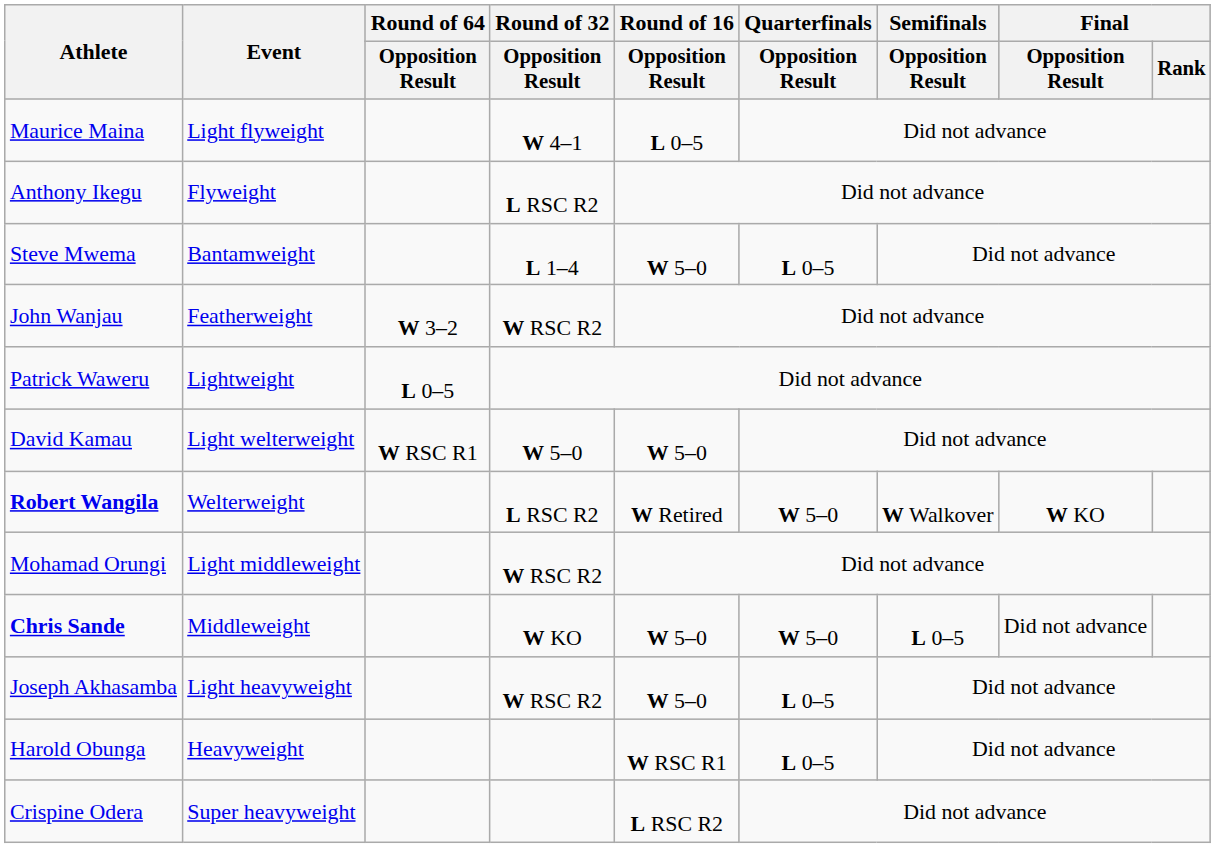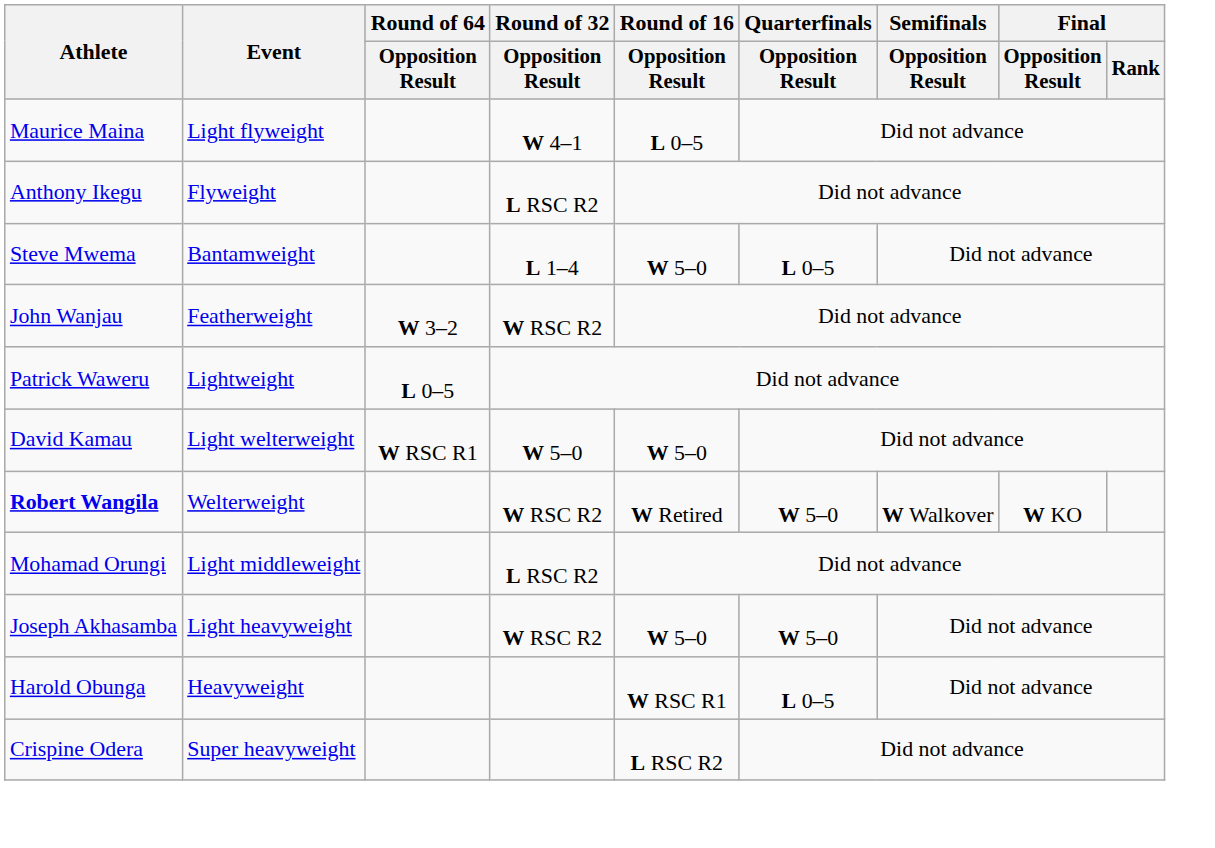 <table class="wikitable" style="font-size:90%">
 <tr>
 <th rowspan="2">Athlete</th>
 <th rowspan="2">Event</th>
 <th>Round of 64</th>
 <th>Round of 32</th>
 <th>Round of 16</th>
 <th>Quarterfinals</th>
 <th>Semifinals</th>
 <th colspan=2>Final</th>
 </tr>
 <tr style="font-size:95%">
 <th>Opposition<br>Result</th>
 <th>Opposition<br>Result</th>
 <th>Opposition<br>Result</th>
 <th>Opposition<br>Result</th>
 <th>Opposition<br>Result</th>
 <th>Opposition<br>Result</th>
 <th>Rank</th>
 </tr>
 <tr align=center>
 <td align=left><a href='#'>Maurice Maina</a></td>
 <td align=left><a href='#'>Light flyweight</a></td>
 <td></td>
 <td><br><strong>W</strong> 4–1</td>
 <td><br><strong>L</strong> 0–5</td>
 <td colspan=4>Did not advance</td>
 </tr>
 <tr align=center>
 <td align=left><a href='#'>Anthony Ikegu</a></td>
 <td align=left><a href='#'>Flyweight</a></td>
 <td></td>
 <td><br><strong>L</strong> RSC R2</td>
 <td colspan=5>Did not advance</td>
 </tr>
 <tr align=center>
 <td align=left><a href='#'>Steve Mwema</a></td>
 <td align=left><a href='#'>Bantamweight</a></td>
 <td></td>
 <td><br><strong>L</strong> 1–4</td>
 <td><br><strong>W</strong> 5–0</td>
 <td><br><strong>L</strong> 0–5</td>
 <td colspan=3>Did not advance</td>
 </tr>
 <tr align=center>
 <td align=left><a href='#'>John Wanjau</a></td>
 <td align=left><a href='#'>Featherweight</a></td>
 <td><br><strong>W</strong> 3–2</td>
 <td><br><strong>W</strong> RSC R2</td>
 <td colspan=5>Did not advance</td>
 </tr>
 <tr align=center>
 <td align=left><a href='#'>Patrick Waweru</a></td>
 <td align=left><a href='#'>Lightweight</a></td>
 <td><br><strong>L</strong> 0–5</td>
 <td colspan=6>Did not advance</td>
 </tr>
 <tr align=center>
 <td align=left><a href='#'>David Kamau</a></td>
 <td align=left><a href='#'>Light welterweight</a></td>
 <td><br><strong>W</strong> RSC R1</td>
 <td><br><strong>W</strong> 5–0</td>
 <td><br><strong>W</strong> 5–0</td>
 <td colspan=4>Did not advance</td>
 </tr>
 <tr align=center>
 <td align=left><strong><a href='#'>Robert Wangila</a></strong></td>
 <td align=left><a href='#'>Welterweight</a></td>
 <td></td>
-<td><br><strong>L</strong> RSC R2</td>
+<td><br><strong>W</strong> RSC R2</td>
 <td><br><strong>W</strong> Retired</td>
 <td><br><strong>W</strong> 5–0</td>
 <td><br><strong>W</strong> Walkover</td>
 <td><br><strong>W</strong> KO</td>
 <td></td>
 </tr>
 <tr align=center>
 <td align=left><a href='#'>Mohamad Orungi</a></td>
 <td align=left><a href='#'>Light middleweight</a></td>
 <td></td>
-<td><br><strong>W</strong> RSC R2</td>
+<td><br><strong>L</strong> RSC R2</td>
 <td colspan=5>Did not advance</td>
-</tr>
-<tr align=center>
-<td align=left><strong><a href='#'>Chris Sande</a></strong></td>
-<td align=left><a href='#'>Middleweight</a></td>
-<td></td>
-<td><br><strong>W</strong> KO</td>
-<td><br><strong>W</strong> 5–0</td>
-<td><br><strong>W</strong> 5–0</td>
-<td><br><strong>L</strong> 0–5</td>
-<td>Did not advance</td>
-<td></td>
 </tr>
 <tr align=center>
 <td align=left><a href='#'>Joseph Akhasamba</a></td>
 <td align=left><a href='#'>Light heavyweight</a></td>
 <td></td>
 <td><br><strong>W</strong> RSC R2</td>
 <td><br><strong>W</strong> 5–0</td>
-<td><br><strong>L</strong> 0–5</td>
+<td><br><strong>W</strong> 5–0</td>
 <td colspan=3>Did not advance</td>
 </tr>
 <tr align=center>
 <td align=left><a href='#'>Harold Obunga</a></td>
 <td align=left><a href='#'>Heavyweight</a></td>
 <td></td>
 <td></td>
 <td><br><strong>W</strong> RSC R1</td>
 <td><br><strong>L</strong> 0–5</td>
 <td colspan=3>Did not advance</td>
 </tr>
 <tr align=center>
 <td align=left><a href='#'>Crispine Odera</a></td>
 <td align=left><a href='#'>Super heavyweight</a></td>
 <td></td>
 <td></td>
 <td><br><strong>L</strong> RSC R2</td>
 <td colspan=4>Did not advance</td>
 </tr>
 </table>
